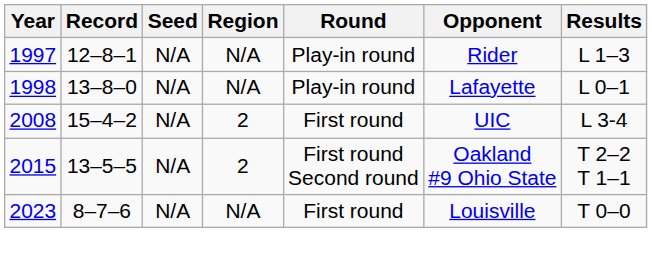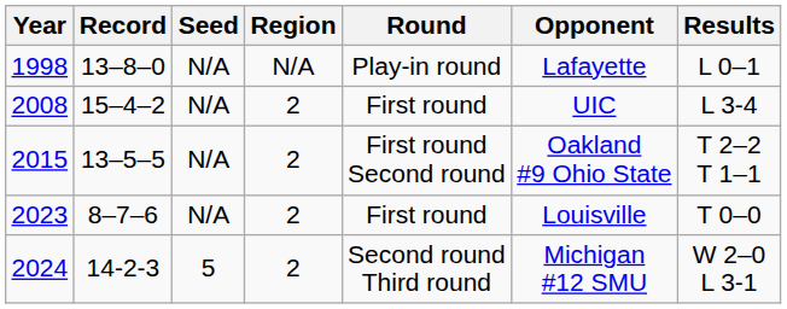 <table class="wikitable" border="1">
 <tr align="center">
 <th>Year</th>
 <th>Record</th>
 <th>Seed</th>
 <th>Region</th>
 <th>Round</th>
 <th>Opponent</th>
 <th>Results</th>
-</tr>
-<tr align="center">
-<td><a href='#'>1997</a></td>
-<td>12–8–1</td>
-<td>N/A</td>
-<td>N/A</td>
-<td>Play-in round</td>
-<td><a href='#'>Rider</a></td>
-<td>L 1–3</td>
 </tr>
 <tr align="center">
 <td><a href='#'>1998</a></td>
 <td>13–8–0</td>
 <td>N/A</td>
 <td>N/A</td>
 <td>Play-in round</td>
 <td><a href='#'>Lafayette</a></td>
 <td>L 0–1</td>
 </tr>
 <tr align="center">
 <td><a href='#'>2008</a></td>
 <td>15–4–2</td>
 <td>N/A</td>
 <td>2</td>
 <td>First round</td>
 <td><a href='#'>UIC</a></td>
 <td>L 3-4</td>
 </tr>
 <tr align="center">
 <td><a href='#'>2015</a></td>
 <td>13–5–5</td>
 <td>N/A</td>
 <td>2</td>
 <td>First round<br>Second round</td>
 <td><a href='#'>Oakland</a><br><a href='#'>#9 Ohio State</a></td>
 <td>T 2–2 <br>T 1–1 </td>
 </tr>
 <tr align="center">
 <td><a href='#'>2023</a></td>
 <td>8–7–6</td>
 <td>N/A</td>
-<td>N/A</td>
+<td>2</td>
 <td>First round</td>
 <td><a href='#'>Louisville</a></td>
 <td>T 0–0 </td>
 </tr>
+<tr align="center">
+<td><a href='#'>2024</a></td>
+<td>14-2-3</td>
+<td>5</td>
+<td>2</td>
+<td>Second round<br>Third round</td>
+<td><a href='#'>Michigan</a><br><a href='#'>#12 SMU</a></td>
+<td>W 2–0 <br>L 3-1</td>
+</tr>
 </table>
